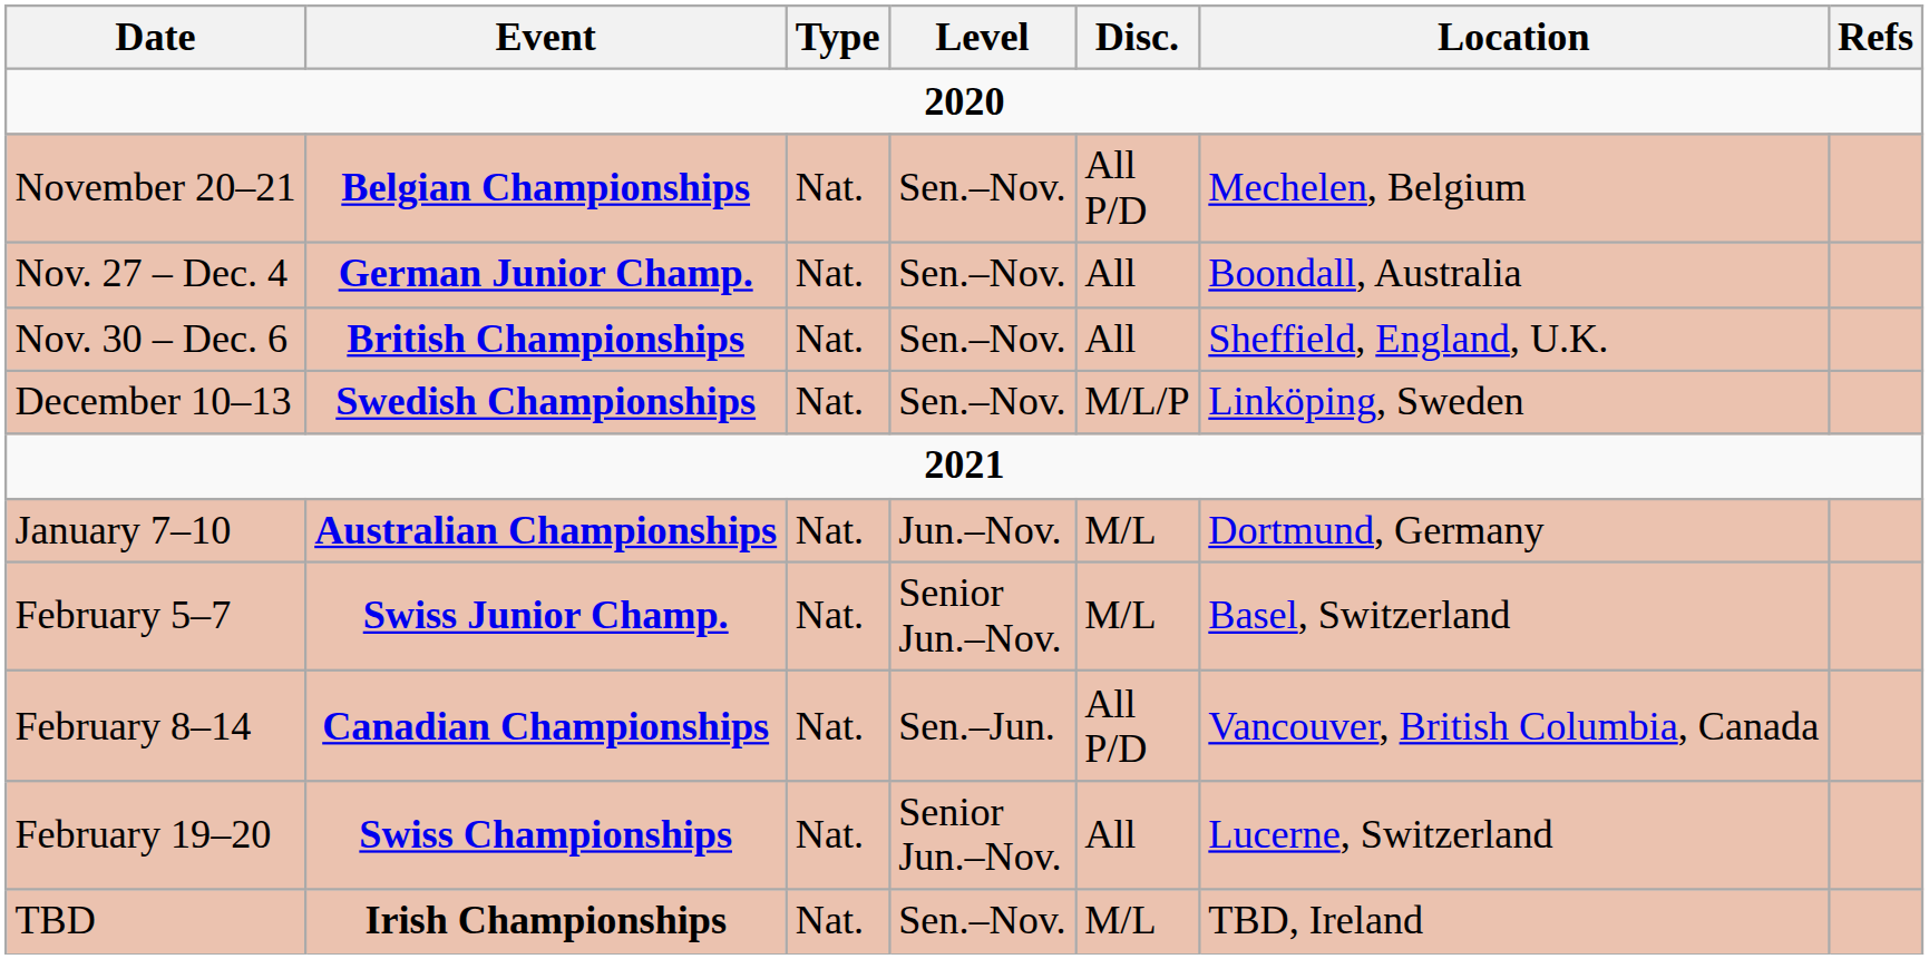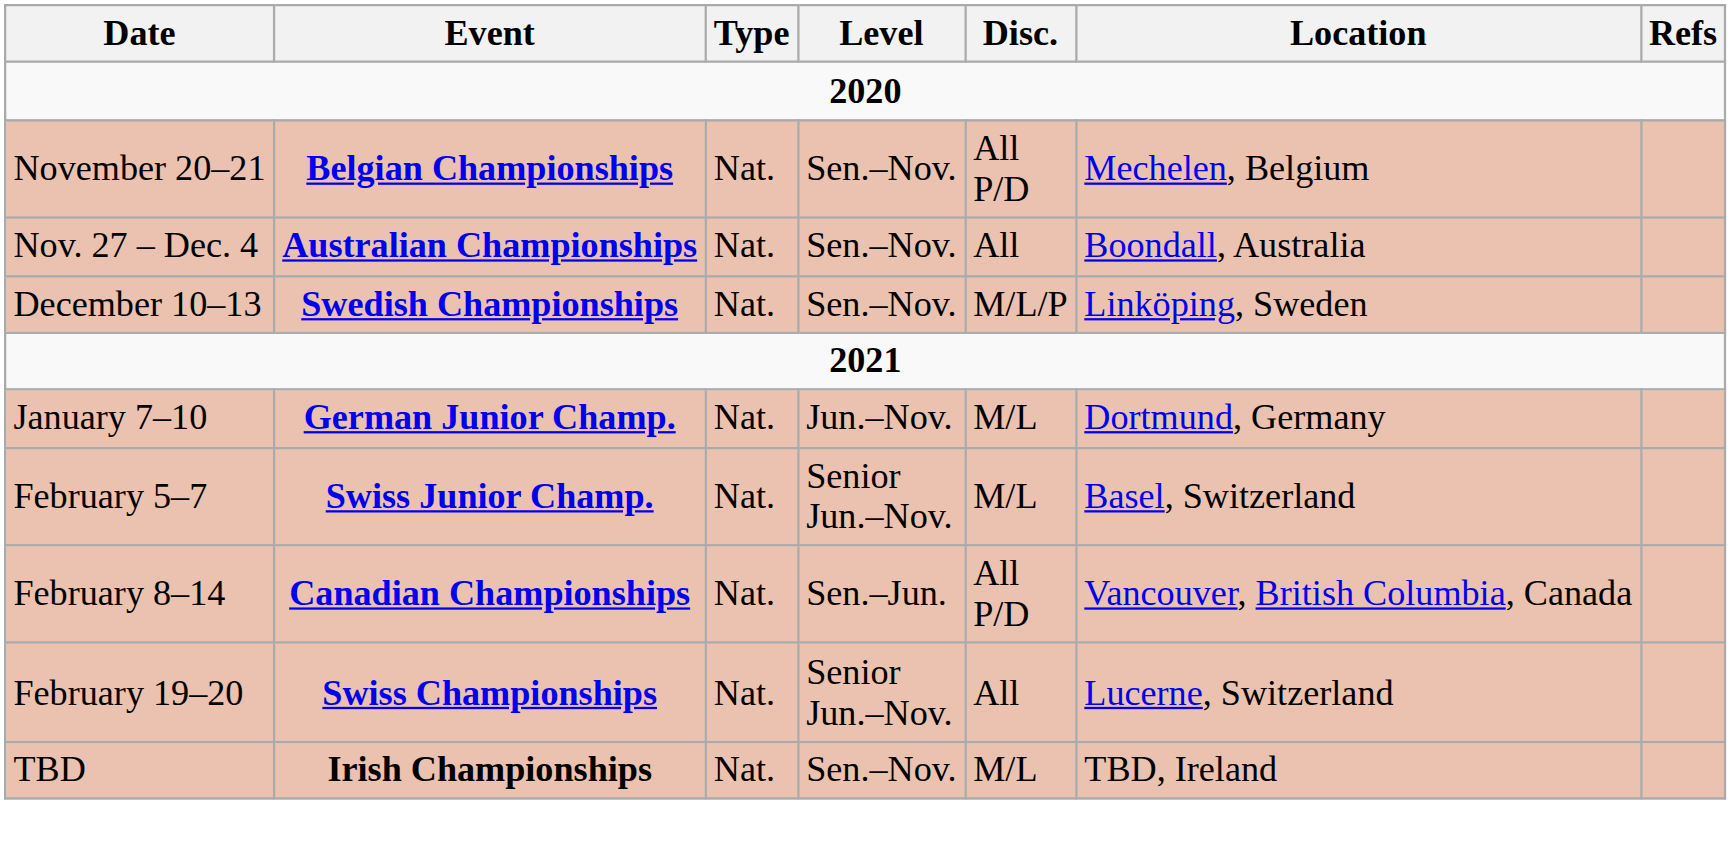 <table class="wikitable">
 <tr>
 <th>Date</th>
 <th>Event</th>
 <th>Type</th>
 <th>Level</th>
 <th>Disc.</th>
 <th>Location</th>
 <th>Refs</th>
 </tr>
 <tr>
 <td colspan="7" style="text-align:center;"><strong>2020</strong></td>
 </tr>
 <tr bgcolor=EBC2AF>
 <td>November 20–21</td>
 <td align=center><strong><a href='#'>Belgian Championships</a></strong></td>
 <td>Nat.</td>
 <td>Sen.–Nov.</td>
 <td>All<br>P/D</td>
 <td><a href='#'>Mechelen</a>, Belgium</td>
 <td></td>
 </tr>
 <tr bgcolor=EBC2AF>
 <td>Nov. 27 – Dec. 4</td>
-<td align=center><strong><a href='#'>German Junior Champ.</a></strong></td>
+<td align=center><strong><a href='#'>Australian Championships</a></strong></td>
 <td>Nat.</td>
 <td>Sen.–Nov.</td>
 <td>All</td>
 <td><a href='#'>Boondall</a>, Australia</td>
-<td></td>
-</tr>
-<tr bgcolor=EBC2AF>
-<td>Nov. 30 – Dec. 6</td>
-<td align=center><strong><a href='#'>British Championships</a></strong></td>
-<td>Nat.</td>
-<td>Sen.–Nov.</td>
-<td>All</td>
-<td><a href='#'>Sheffield</a>, <a href='#'>England</a>, U.K.</td>
 <td></td>
 </tr>
 <tr bgcolor=EBC2AF>
 <td>December 10–13</td>
 <td align=center><strong><a href='#'>Swedish Championships</a></strong></td>
 <td>Nat.</td>
 <td>Sen.–Nov.</td>
 <td>M/L/P</td>
 <td><a href='#'>Linköping</a>, Sweden</td>
 <td></td>
 </tr>
 <tr>
 <td colspan="7" style="text-align:center;"><strong>2021</strong></td>
 </tr>
 <tr bgcolor=EBC2AF>
 <td>January 7–10</td>
-<td align=center><strong><a href='#'>Australian Championships</a></strong></td>
+<td align=center><strong><a href='#'>German Junior Champ.</a></strong></td>
 <td>Nat.</td>
 <td>Jun.–Nov.</td>
 <td>M/L</td>
 <td><a href='#'>Dortmund</a>, Germany</td>
 <td></td>
 </tr>
 <tr bgcolor=EBC2AF>
 <td>February 5–7</td>
 <td align=center><strong><a href='#'>Swiss Junior Champ.</a></strong></td>
 <td>Nat.</td>
 <td>Senior<br>Jun.–Nov.</td>
 <td>M/L</td>
 <td><a href='#'>Basel</a>, Switzerland</td>
 <td></td>
 </tr>
 <tr bgcolor=EBC2AF>
 <td>February 8–14</td>
 <td align=center><strong><a href='#'>Canadian Championships</a></strong></td>
 <td>Nat.</td>
 <td>Sen.–Jun.</td>
 <td>All<br>P/D</td>
 <td><a href='#'>Vancouver</a>, <a href='#'>British Columbia</a>, Canada</td>
 <td></td>
 </tr>
 <tr bgcolor=EBC2AF>
 <td>February 19–20</td>
 <td align=center><strong><a href='#'>Swiss Championships</a></strong></td>
 <td>Nat.</td>
 <td>Senior<br>Jun.–Nov.</td>
 <td>All</td>
 <td><a href='#'>Lucerne</a>, Switzerland</td>
 <td></td>
 </tr>
 <tr bgcolor=EBC2AF>
 <td>TBD</td>
 <td align=center><strong>Irish Championships</strong></td>
 <td>Nat.</td>
 <td>Sen.–Nov.</td>
 <td>M/L</td>
 <td>TBD, Ireland</td>
 <td></td>
 </tr>
 </table>
